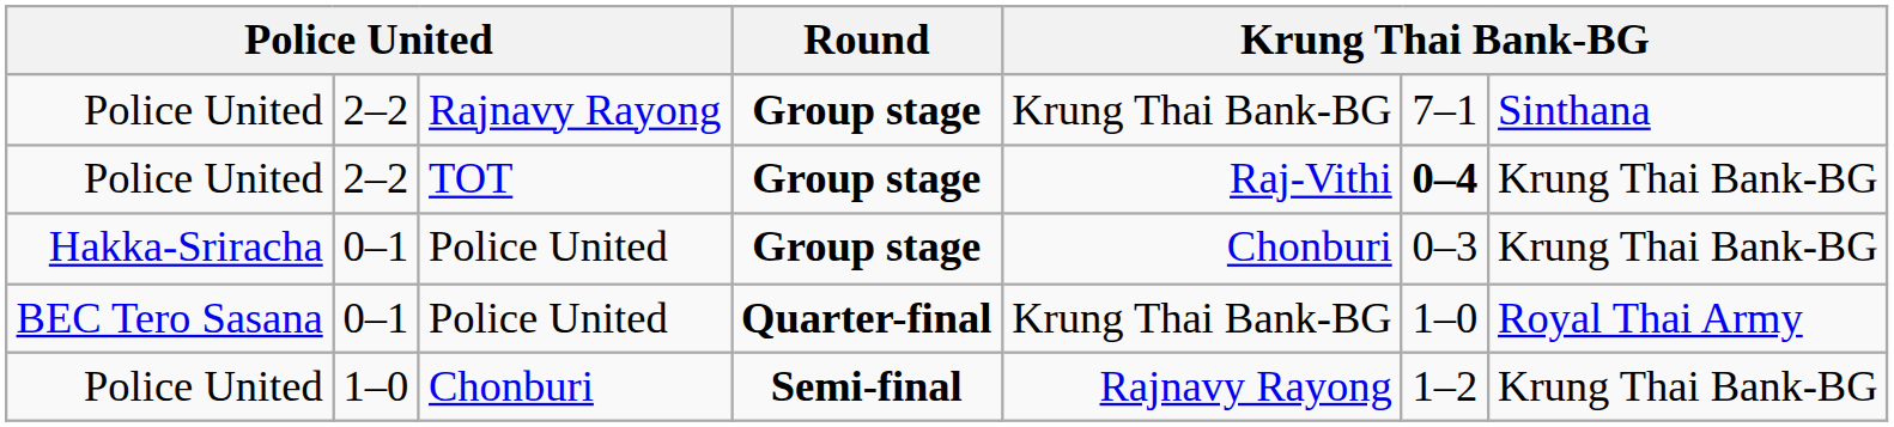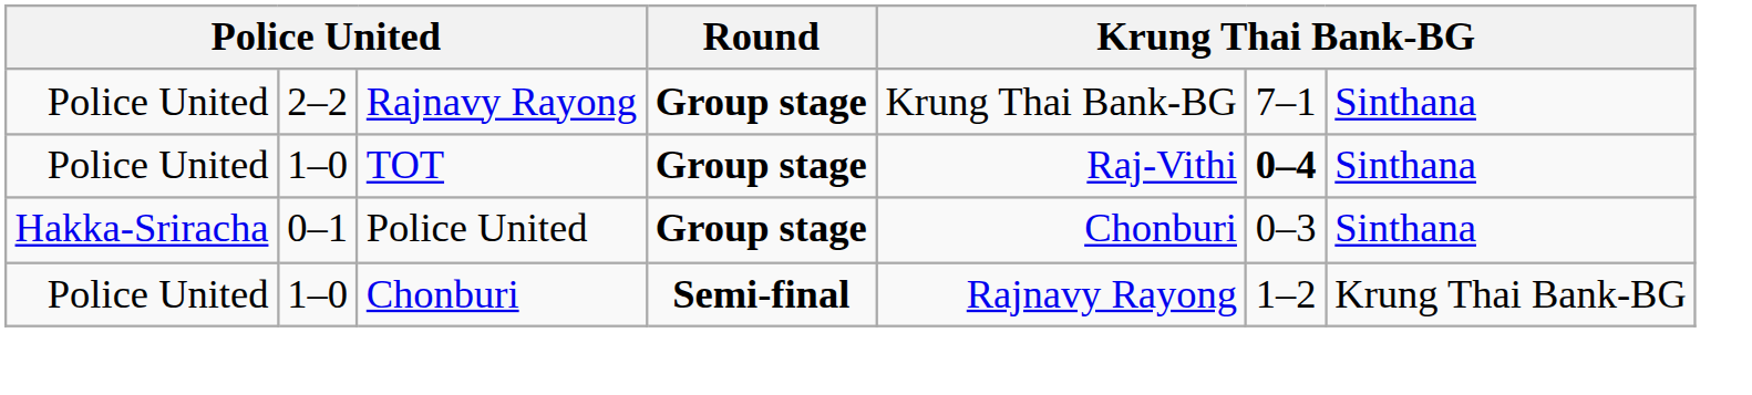 <table class="wikitable">
 <tr>
 <th colspan="3">Police United</th>
 <th>Round</th>
 <th colspan="3">Krung Thai Bank-BG</th>
 </tr>
 <tr>
 <td align="right">Police United</td>
 <td align="center">2–2</td>
 <td><a href='#'>Rajnavy Rayong</a></td>
 <td align="center"><strong>Group stage</strong></td>
 <td align="right">Krung Thai Bank-BG</td>
 <td align="center">7–1</td>
 <td><a href='#'>Sinthana</a></td>
 </tr>
 <tr>
 <td align="right">Police United</td>
-<td align="center">2–2</td>
+<td align="center">1–0</td>
 <td><a href='#'>TOT</a></td>
 <td align="center"><strong>Group stage</strong></td>
 <td align="right"><a href='#'>Raj-Vithi</a></td>
 <td align="center"><strong>0–4</strong></td>
-<td>Krung Thai Bank-BG</td>
+<td><a href='#'>Sinthana</a></td>
 </tr>
 <tr>
 <td align="right"><a href='#'>Hakka-Sriracha</a></td>
 <td align="center">0–1</td>
 <td>Police United</td>
 <td align="center"><strong>Group stage</strong></td>
 <td align="right"><a href='#'>Chonburi</a></td>
 <td align="center">0–3</td>
-<td>Krung Thai Bank-BG</td>
-</tr>
-<tr>
-<td align="right"><a href='#'>BEC Tero Sasana</a></td>
-<td align="center">0–1</td>
-<td>Police United</td>
-<td align="center"><strong>Quarter-final</strong></td>
-<td align="right">Krung Thai Bank-BG</td>
-<td align="center">1–0</td>
-<td><a href='#'>Royal Thai Army</a></td>
+<td><a href='#'>Sinthana</a></td>
 </tr>
 <tr>
 <td align="right">Police United</td>
 <td align="center">1–0</td>
 <td><a href='#'>Chonburi</a></td>
 <td align="center"><strong>Semi-final</strong></td>
 <td align="right"><a href='#'>Rajnavy Rayong</a></td>
 <td align="center">1–2</td>
 <td>Krung Thai Bank-BG</td>
 </tr>
 </table>
